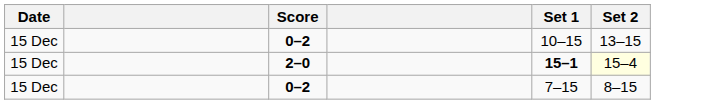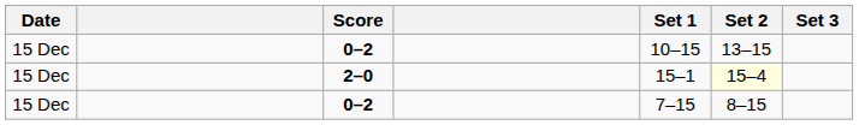 <table class="wikitable" style="text-align: center; font-size:90% ">
 <tr>
 <th width="50">Date</th>
 <th align="right" width="190"></th>
 <th width="50">Score</th>
 <th align="left" width="190"></th>
 <th width="50">Set 1</th>
 <th width="50">Set 2</th>
+<th width="50">Set 3</th>
 </tr>
 <tr>
 <td>15 Dec</td>
 <td align=right></td>
 <td align=center><strong>0–2</strong></td>
 <td align=left><strong></strong></td>
 <td>10–15</td>
 <td>13–15</td>
+<td></td>
 </tr>
 <tr>
 <td>15 Dec</td>
 <td align=right><strong></strong></td>
 <td align=center><strong>2–0</strong></td>
 <td align=left></td>
-<td><strong>15–1</strong></td>
+<td>15–1</td>
 <td style="background: lightyellow;">15–4</td>
+<td></td>
 </tr>
 <tr>
 <td>15 Dec</td>
 <td align=right></td>
 <td align=center><strong>0–2</strong></td>
 <td align=left><strong></strong></td>
 <td>7–15</td>
 <td>8–15</td>
+<td></td>
 </tr>
 </table>
